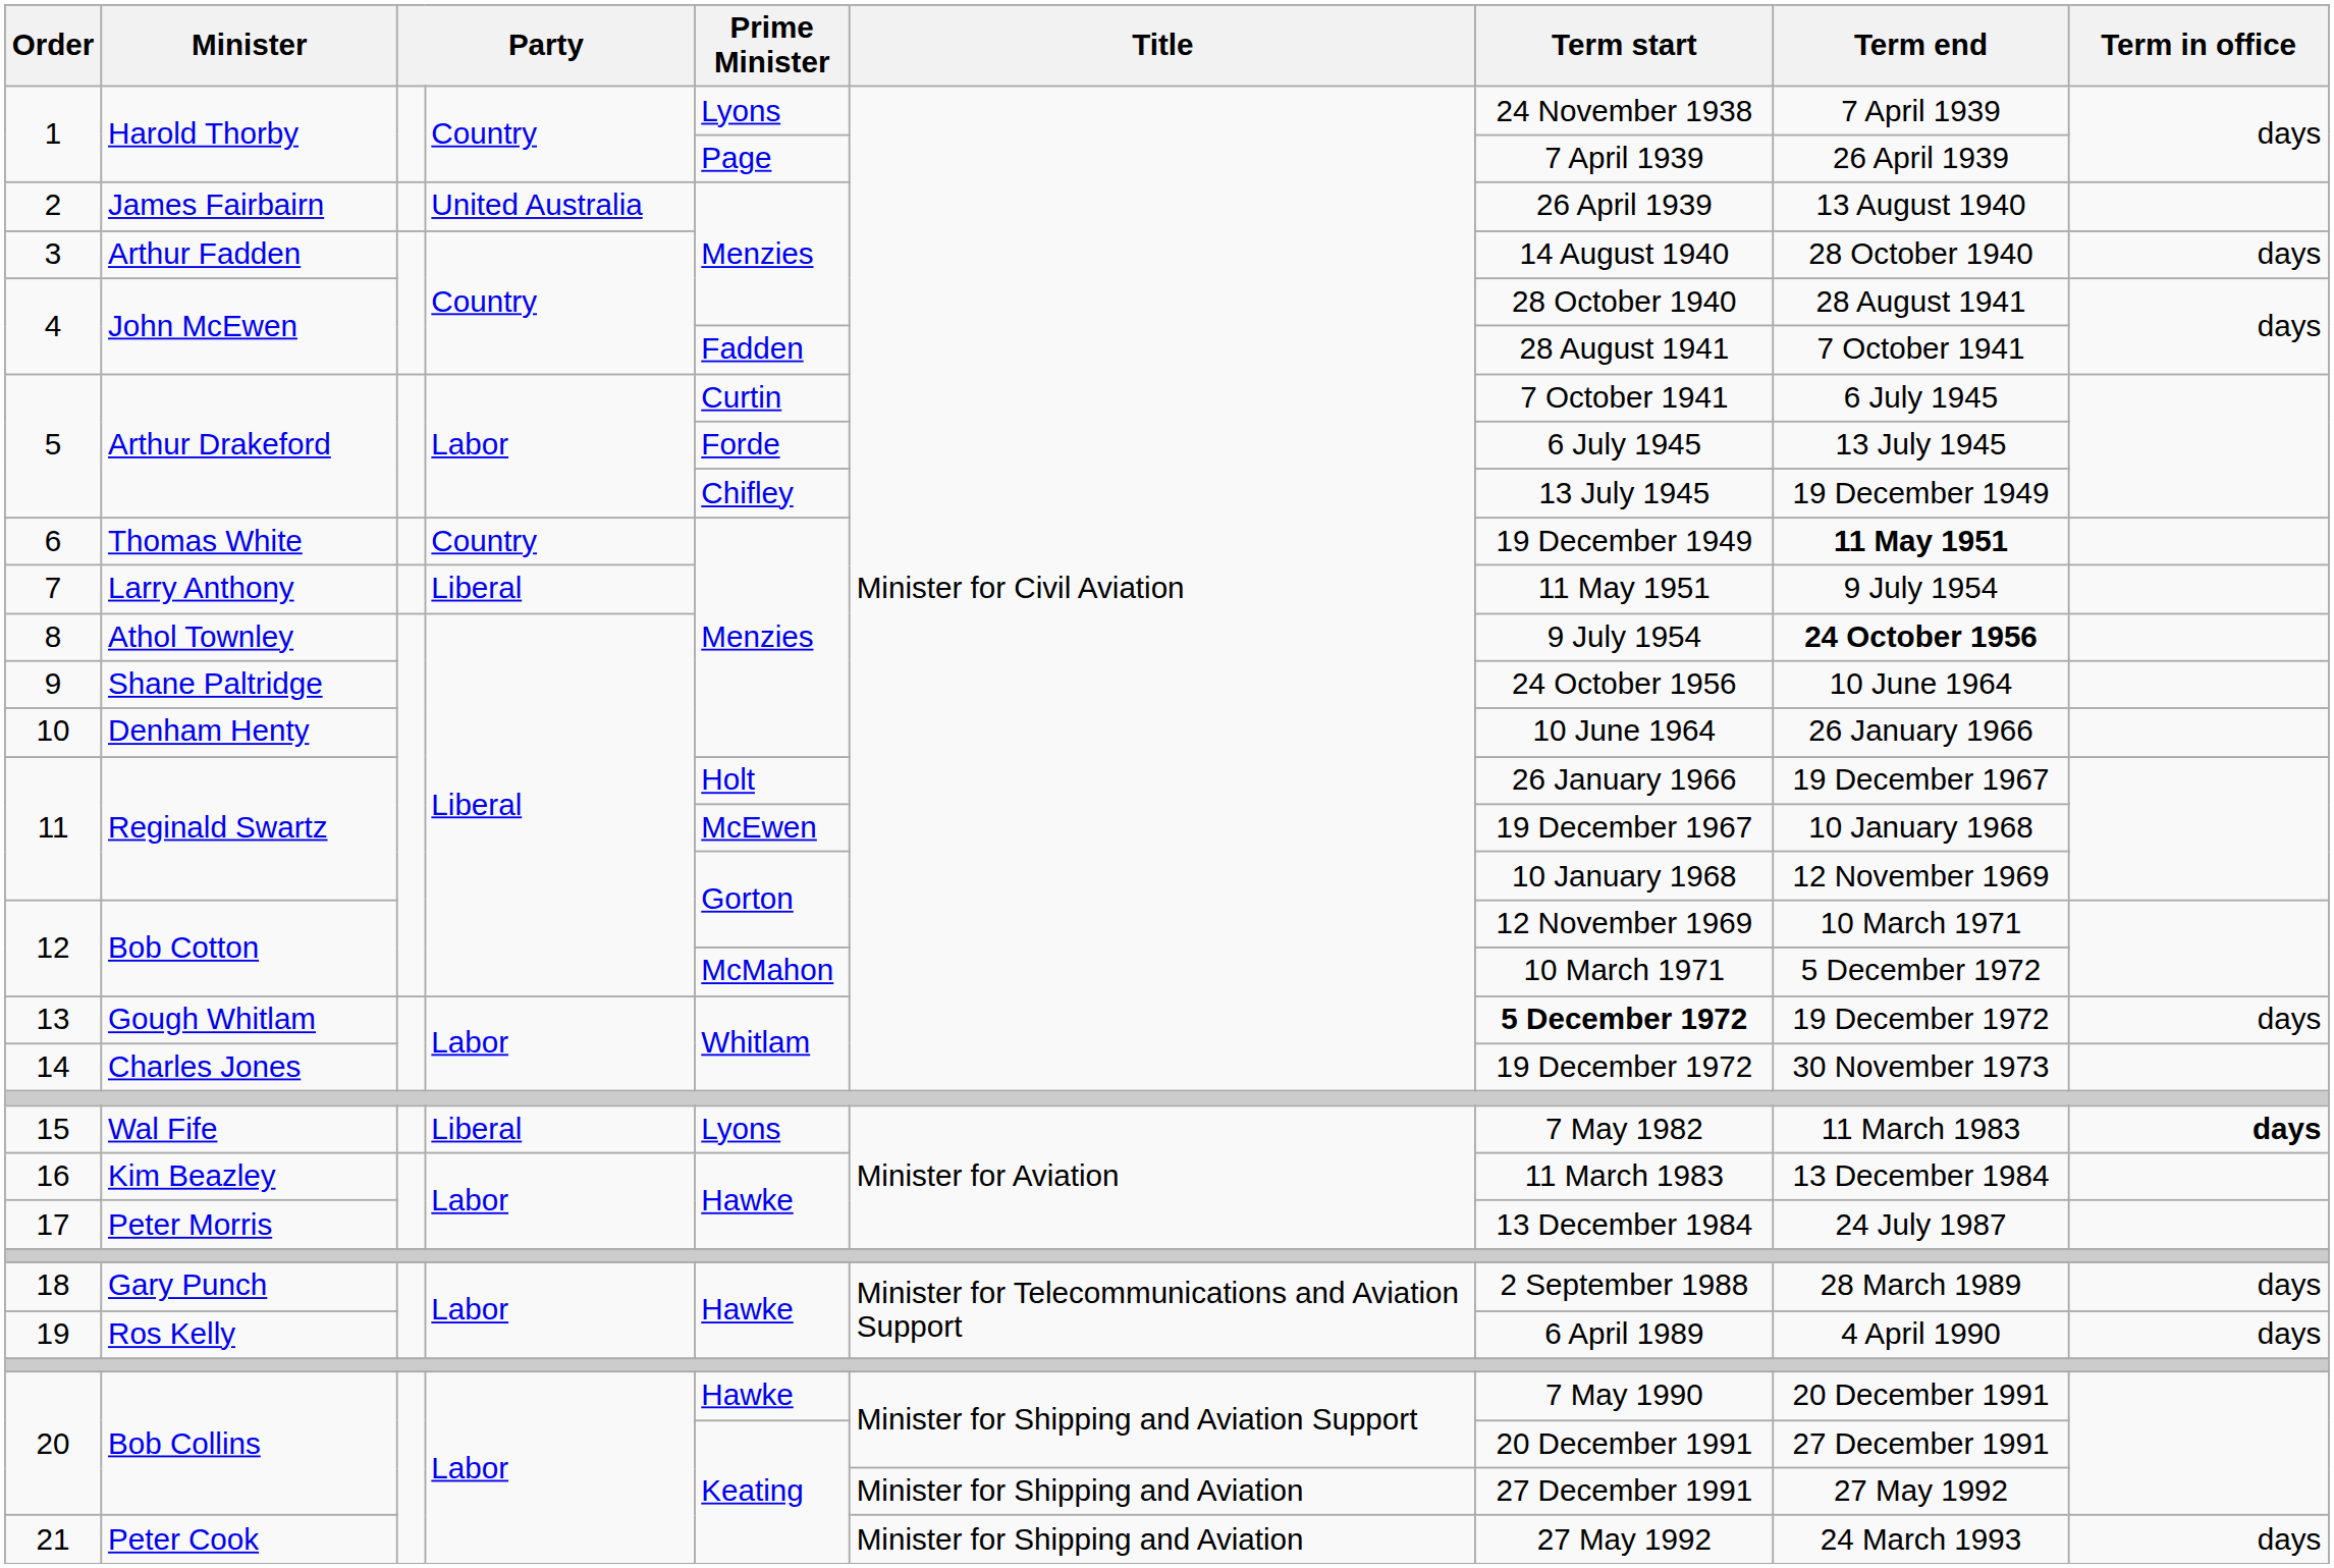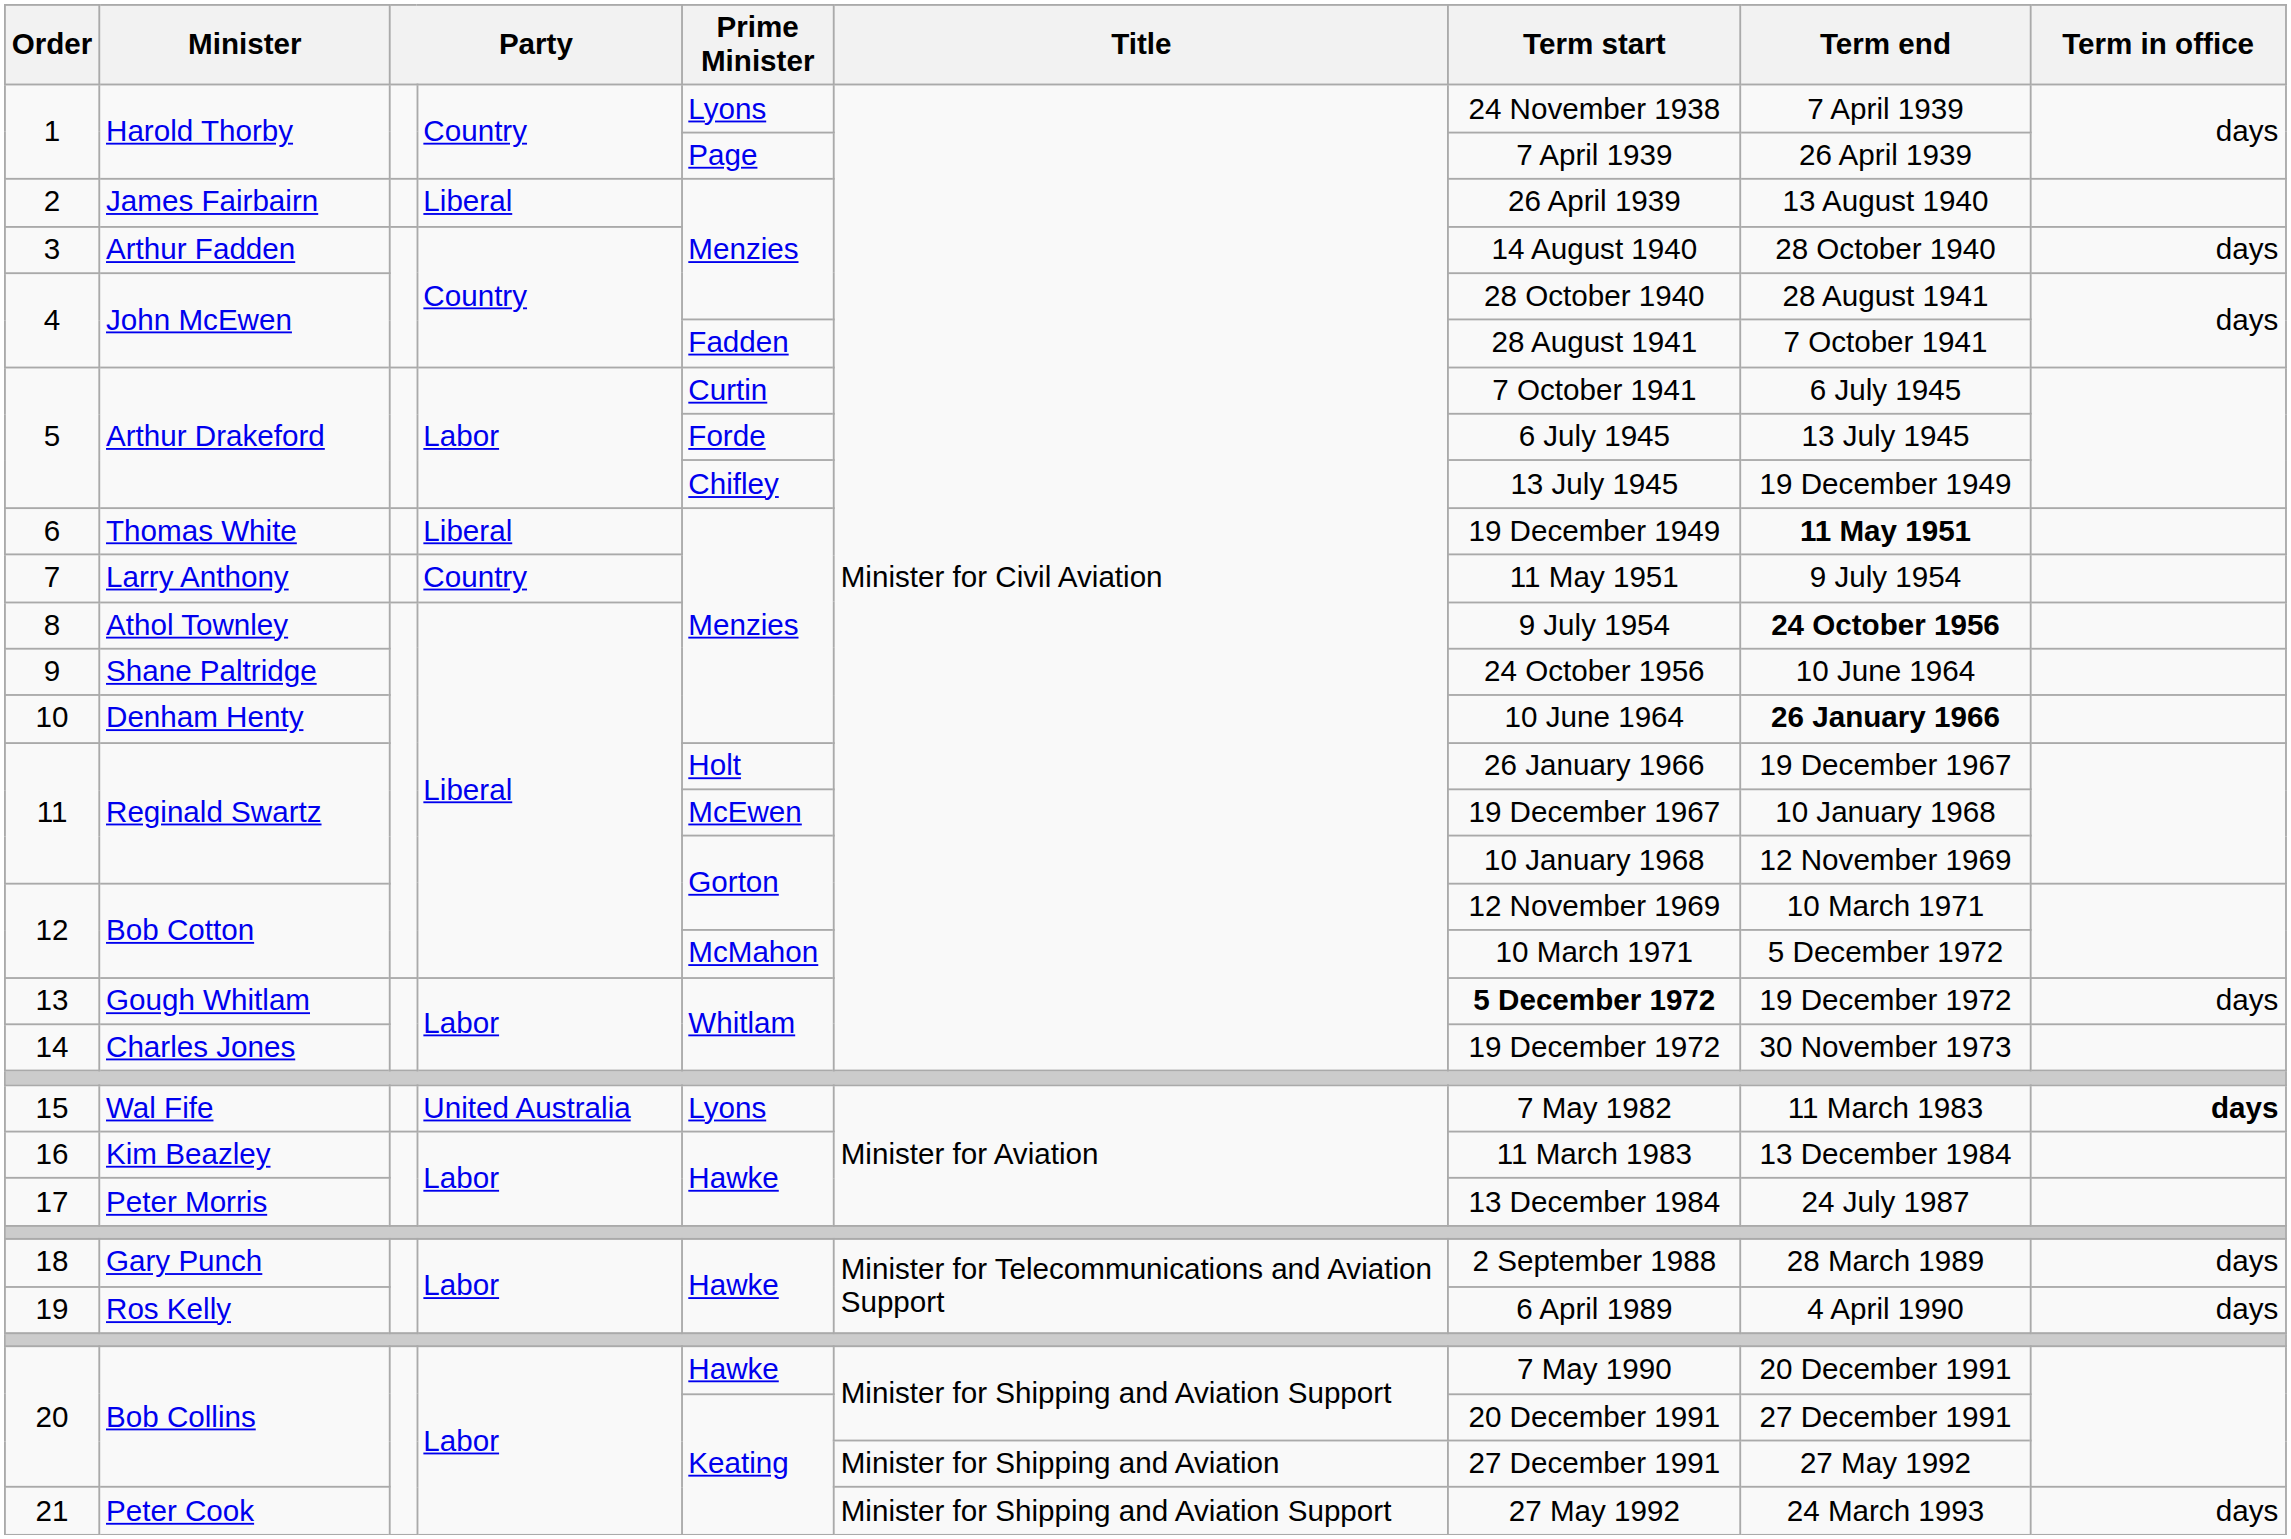 <table class="wikitable">
 <tr>
 <th width=5>Order</th>
 <th width=150>Minister</th>
 <th width=150 colspan="2">Party</th>
 <th width=75>Prime Minister</th>
 <th width=325>Title</th>
 <th width=150>Term start</th>
 <th width=150>Term end</th>
 <th width=130>Term in office</th>
 </tr>
 <tr>
 <td rowspan=2 align=center>1</td>
 <td rowspan=2><a href='#'>Harold Thorby</a></td>
 <td rowspan="2" ></td>
 <td rowspan=2><a href='#'>Country</a></td>
 <td><a href='#'>Lyons</a></td>
 <td rowspan=21>Minister for Civil Aviation</td>
 <td align=center>24 November 1938</td>
 <td align=center>7 April 1939</td>
 <td rowspan=2 align=right> days</td>
 </tr>
 <tr>
 <td><a href='#'>Page</a></td>
 <td align=center>7 April 1939</td>
 <td align=center>26 April 1939</td>
 </tr>
 <tr>
 <td align=center>2</td>
 <td><a href='#'>James Fairbairn</a></td>
 <td></td>
-<td><a href='#'>United Australia</a></td>
+<td><a href='#'>Liberal</a></td>
 <td rowspan=3><a href='#'>Menzies</a></td>
 <td align=center>26 April 1939</td>
 <td align=center>13 August 1940</td>
 <td align=right></td>
 </tr>
 <tr>
 <td align=center>3</td>
 <td><a href='#'>Arthur Fadden</a></td>
 <td rowspan="3" ></td>
 <td rowspan=3><a href='#'>Country</a></td>
 <td align=center>14 August 1940</td>
 <td align=center>28 October 1940</td>
 <td align=right> days</td>
 </tr>
 <tr>
 <td rowspan=2 align=center>4</td>
 <td rowspan=2><a href='#'>John McEwen</a></td>
 <td align=center>28 October 1940</td>
 <td align=center>28 August 1941</td>
 <td rowspan=2 align=right> days</td>
 </tr>
 <tr>
 <td><a href='#'>Fadden</a></td>
 <td align=center>28 August 1941</td>
 <td align=center>7 October 1941</td>
 </tr>
 <tr>
 <td rowspan=3 align=center>5</td>
 <td rowspan=3><a href='#'>Arthur Drakeford</a></td>
 <td rowspan="3" ></td>
 <td rowspan=3><a href='#'>Labor</a></td>
 <td><a href='#'>Curtin</a></td>
 <td align=center>7 October 1941</td>
 <td align=center>6 July 1945</td>
 <td rowspan=3 align=right><strong></strong></td>
 </tr>
 <tr>
 <td><a href='#'>Forde</a></td>
 <td align=center>6 July 1945</td>
 <td align=center>13 July 1945</td>
 </tr>
 <tr>
 <td><a href='#'>Chifley</a></td>
 <td align=center>13 July 1945</td>
 <td align=center>19 December 1949</td>
 </tr>
 <tr>
 <td align=center>6</td>
 <td><a href='#'>Thomas White</a></td>
 <td> </td>
-<td><a href='#'>Country</a></td>
+<td><a href='#'>Liberal</a></td>
 <td rowspan=5><a href='#'>Menzies</a></td>
 <td align=center>19 December 1949</td>
 <td align=center><strong>11 May 1951</strong></td>
 <td align=right></td>
 </tr>
 <tr>
 <td align=center>7</td>
 <td><a href='#'>Larry Anthony</a></td>
 <td></td>
-<td><a href='#'>Liberal</a></td>
+<td><a href='#'>Country</a></td>
 <td align=center>11 May 1951</td>
 <td align=center>9 July 1954</td>
 <td align=right></td>
 </tr>
 <tr>
 <td align=center>8</td>
 <td><a href='#'>Athol Townley</a></td>
 <td rowspan="8" > </td>
 <td rowspan=8><a href='#'>Liberal</a></td>
 <td align=center>9 July 1954</td>
 <td align=center><strong>24 October 1956</strong></td>
 <td align=right></td>
 </tr>
 <tr>
 <td align=center>9</td>
 <td><a href='#'>Shane Paltridge</a></td>
 <td align=center>24 October 1956</td>
 <td align=center>10 June 1964</td>
 <td align=right></td>
 </tr>
 <tr>
 <td align=center>10</td>
 <td><a href='#'>Denham Henty</a></td>
 <td align=center>10 June 1964</td>
-<td align=center>26 January 1966</td>
+<td align=center><strong>26 January 1966</strong></td>
 <td align=right></td>
 </tr>
 <tr>
 <td rowspan=3 align=center>11</td>
 <td rowspan=3><a href='#'>Reginald Swartz</a></td>
 <td><a href='#'>Holt</a></td>
 <td align=center>26 January 1966</td>
 <td align=center>19 December 1967</td>
 <td rowspan=3 align=right></td>
 </tr>
 <tr>
 <td><a href='#'>McEwen</a></td>
 <td align=center>19 December 1967</td>
 <td align=center>10 January 1968</td>
 </tr>
 <tr>
 <td rowspan=2><a href='#'>Gorton</a></td>
 <td align=center>10 January 1968</td>
 <td align=center>12 November 1969</td>
 </tr>
 <tr>
 <td rowspan=2 align=center>12</td>
 <td rowspan=2><a href='#'>Bob Cotton</a></td>
 <td align=center>12 November 1969</td>
 <td align=center>10 March 1971</td>
 <td rowspan=2 align=right></td>
 </tr>
 <tr>
 <td><a href='#'>McMahon</a></td>
 <td align=center>10 March 1971</td>
 <td align=center>5 December 1972</td>
 </tr>
 <tr>
 <td align=center>13</td>
 <td><a href='#'>Gough Whitlam</a></td>
 <td rowspan="2" ></td>
 <td rowspan=2><a href='#'>Labor</a></td>
 <td rowspan=2><a href='#'>Whitlam</a></td>
 <td align=center><strong>5 December 1972</strong></td>
 <td align=center>19 December 1972</td>
 <td align=right> days</td>
 </tr>
 <tr>
 <td align=center>14</td>
 <td><a href='#'>Charles Jones</a></td>
 <td align=center>19 December 1972</td>
 <td align=center>30 November 1973</td>
 <td align=right></td>
 </tr>
 <tr>
 <th colspan=9 style="background: #cccccc;"></th>
 </tr>
 <tr>
 <td align=center>15</td>
 <td><a href='#'>Wal Fife</a></td>
 <td> </td>
-<td><a href='#'>Liberal</a></td>
+<td><a href='#'>United Australia</a></td>
 <td><a href='#'>Lyons</a></td>
 <td rowspan=3>Minister for Aviation</td>
 <td align=center>7 May 1982</td>
 <td align=center>11 March 1983</td>
 <td align=right><strong> days</strong></td>
 </tr>
 <tr>
 <td align=center>16</td>
 <td><a href='#'>Kim Beazley</a></td>
 <td rowspan="2" ></td>
 <td rowspan=2><a href='#'>Labor</a></td>
 <td rowspan=2><a href='#'>Hawke</a></td>
 <td align=center>11 March 1983</td>
 <td align=center>13 December 1984</td>
 <td align=right></td>
 </tr>
 <tr>
 <td align=center>17</td>
 <td><a href='#'>Peter Morris</a></td>
 <td align=center>13 December 1984</td>
 <td align=center>24 July 1987</td>
 <td align=right></td>
 </tr>
 <tr>
 <th colspan=9 style="background: #cccccc;"></th>
 </tr>
 <tr>
 <td align=center>18</td>
 <td><a href='#'>Gary Punch</a></td>
 <td rowspan="2" ></td>
 <td rowspan=2><a href='#'>Labor</a></td>
 <td rowspan=2><a href='#'>Hawke</a></td>
 <td rowspan=2>Minister for Telecommunications and Aviation Support</td>
 <td align=center>2 September 1988</td>
 <td align=center>28 March 1989</td>
 <td align=right> days</td>
 </tr>
 <tr>
 <td align=center>19</td>
 <td><a href='#'>Ros Kelly</a></td>
 <td align=center>6 April 1989</td>
 <td align=center>4 April 1990</td>
 <td align=right> days</td>
 </tr>
 <tr>
 <th colspan=9 style="background: #cccccc;"></th>
 </tr>
 <tr>
 <td rowspan=3 align=center>20</td>
 <td rowspan=3><a href='#'>Bob Collins</a></td>
 <td rowspan="4" ></td>
 <td rowspan=4><a href='#'>Labor</a></td>
 <td><a href='#'>Hawke</a></td>
 <td rowspan=2>Minister for Shipping and Aviation Support</td>
 <td align=center>7 May 1990</td>
 <td align=center>20 December 1991</td>
 <td rowspan=3 align=right></td>
 </tr>
 <tr>
 <td rowspan=3><a href='#'>Keating</a></td>
 <td align=center>20 December 1991</td>
 <td align=center>27 December 1991</td>
 </tr>
 <tr>
 <td>Minister for Shipping and Aviation</td>
 <td align=center>27 December 1991</td>
 <td align=center>27 May 1992</td>
 </tr>
 <tr>
 <td align=center>21</td>
 <td><a href='#'>Peter Cook</a></td>
-<td>Minister for Shipping and Aviation</td>
+<td>Minister for Shipping and Aviation Support</td>
 <td align=center>27 May 1992</td>
 <td align=center>24 March 1993</td>
 <td align=right> days</td>
 </tr>
 </table>
